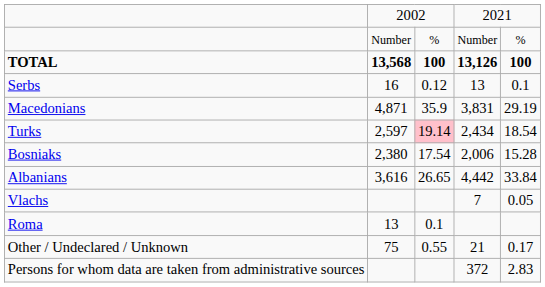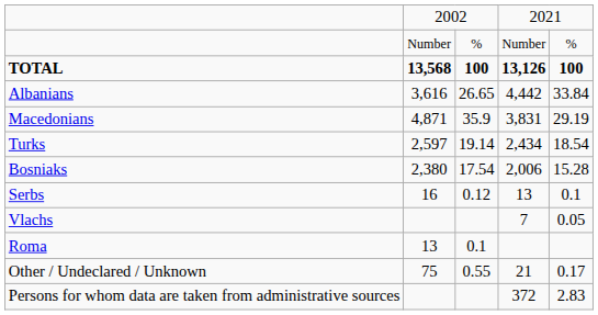 <table class="wikitable">
 <tr>
 <td></td>
 <td colspan="2" align="center">2002</td>
 <td colspan="2" align="center">2021</td>
 </tr>
 <tr>
 <td></td>
 <td align="center"><small>Number</small></td>
 <td align="center"><small>%</small></td>
 <td align="center"><small>Number</small></td>
 <td align="center"><small>%</small></td>
 </tr>
 <tr>
 <td><strong>TOTAL</strong></td>
 <td align="center"><strong>13,568</strong></td>
 <td align="center"><strong>100</strong></td>
 <td align="center"><strong>13,126</strong></td>
 <td align="center"><strong>100</strong></td>
 </tr>
 <tr>
-<td><a href='#'>Serbs</a></td>
-<td align="center">16</td>
-<td align="center">0.12</td>
-<td align="center">13</td>
-<td align="center">0.1</td>
+<td><a href='#'>Albanians</a></td>
+<td align="center">3,616</td>
+<td align="center">26.65</td>
+<td align="center">4,442</td>
+<td align="center">33.84</td>
 </tr>
 <tr>
 <td><a href='#'>Macedonians</a></td>
 <td align="center">4,871</td>
 <td align="center">35.9</td>
 <td align="center">3,831</td>
 <td align="center">29.19</td>
 </tr>
 <tr>
 <td><a href='#'>Turks</a></td>
 <td align="center">2,597</td>
-<td align="center" style="background: pink;">19.14</td>
+<td align="center">19.14</td>
 <td align="center">2,434</td>
 <td align="center">18.54</td>
 </tr>
 <tr>
 <td><a href='#'>Bosniaks</a></td>
 <td align="center">2,380</td>
 <td align="center">17.54</td>
 <td align="center">2,006</td>
 <td align="center">15.28</td>
 </tr>
 <tr>
-<td><a href='#'>Albanians</a></td>
-<td align="center">3,616</td>
-<td align="center">26.65</td>
-<td align="center">4,442</td>
-<td align="center">33.84</td>
+<td><a href='#'>Serbs</a></td>
+<td align="center">16</td>
+<td align="center">0.12</td>
+<td align="center">13</td>
+<td align="center">0.1</td>
 </tr>
 <tr>
 <td><a href='#'>Vlachs</a></td>
 <td align="center"></td>
 <td align="center"></td>
 <td align="center">7</td>
 <td align="center">0.05</td>
 </tr>
 <tr>
 <td><a href='#'>Roma</a></td>
 <td align="center">13</td>
 <td align="center">0.1</td>
 <td align="center"></td>
 <td align="center"></td>
 </tr>
 <tr>
 <td>Other / Undeclared / Unknown</td>
 <td align="center">75</td>
 <td align="center">0.55</td>
 <td align="center">21</td>
 <td align="center">0.17</td>
 </tr>
 <tr>
 <td>Persons for whom data are taken from administrative sources</td>
 <td align="center"></td>
 <td align="center"></td>
 <td align="center">372</td>
 <td align="center">2.83</td>
 </tr>
 </table>
